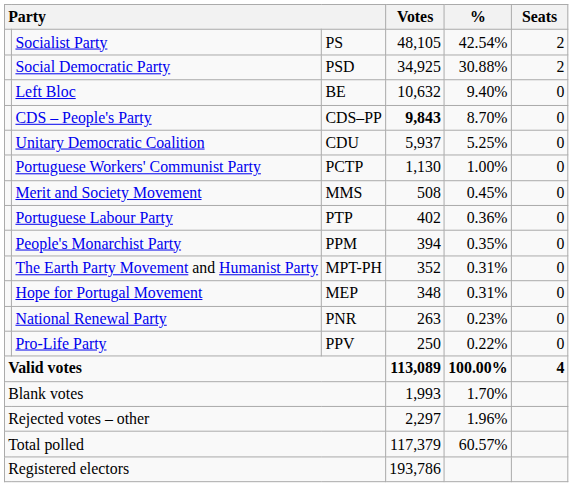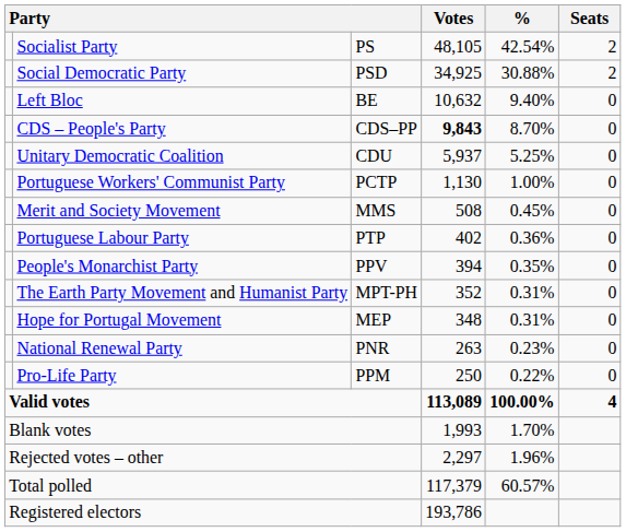 <table class="wikitable" border="1" style="text-align:right;">
 <tr>
 <th style="text-align:left;" colspan=3>Party</th>
 <th align=center width="50">Votes</th>
 <th align=center width="50">%</th>
 <th align=center width="50">Seats</th>
 </tr>
 <tr>
 <td></td>
 <td align=left><a href='#'>Socialist Party</a></td>
 <td align=left>PS</td>
 <td>48,105</td>
 <td>42.54%</td>
 <td>2</td>
 </tr>
 <tr>
 <td></td>
 <td align=left><a href='#'>Social Democratic Party</a></td>
 <td align=left>PSD</td>
 <td>34,925</td>
 <td>30.88%</td>
 <td>2</td>
 </tr>
 <tr>
 <td></td>
 <td align=left><a href='#'>Left Bloc</a></td>
 <td align=left>BE</td>
 <td>10,632</td>
 <td>9.40%</td>
 <td>0</td>
 </tr>
 <tr>
 <td></td>
 <td align=left><a href='#'>CDS – People's Party</a></td>
 <td align=left style="white-space: nowrap;">CDS–PP</td>
 <td><strong>9,843</strong></td>
 <td>8.70%</td>
 <td>0</td>
 </tr>
 <tr>
 <td></td>
 <td align=left style="white-space: nowrap;"><a href='#'>Unitary Democratic Coalition</a></td>
 <td align=left>CDU</td>
 <td>5,937</td>
 <td>5.25%</td>
 <td>0</td>
 </tr>
 <tr>
 <td></td>
 <td align=left><a href='#'>Portuguese Workers' Communist Party</a></td>
 <td align=left>PCTP</td>
 <td>1,130</td>
 <td>1.00%</td>
 <td>0</td>
 </tr>
 <tr>
 <td></td>
 <td align=left><a href='#'>Merit and Society Movement</a></td>
 <td align=left>MMS</td>
 <td>508</td>
 <td>0.45%</td>
 <td>0</td>
 </tr>
 <tr>
 <td></td>
 <td align=left><a href='#'>Portuguese Labour Party</a></td>
 <td align=left>PTP</td>
 <td>402</td>
 <td>0.36%</td>
 <td>0</td>
 </tr>
 <tr>
 <td></td>
 <td align=left><a href='#'>People's Monarchist Party</a></td>
-<td align=left>PPM</td>
+<td align=left>PPV</td>
 <td>394</td>
 <td>0.35%</td>
 <td>0</td>
 </tr>
 <tr>
 <td></td>
 <td align=left><a href='#'>The Earth Party Movement</a> and <a href='#'>Humanist Party</a></td>
 <td align=left>MPT-PH</td>
 <td>352</td>
 <td>0.31%</td>
 <td>0</td>
 </tr>
 <tr>
 <td></td>
 <td align=left><a href='#'>Hope for Portugal Movement</a></td>
 <td align=left>MEP</td>
 <td>348</td>
 <td>0.31%</td>
 <td>0</td>
 </tr>
 <tr>
 <td></td>
 <td align=left><a href='#'>National Renewal Party</a></td>
 <td align=left>PNR</td>
 <td>263</td>
 <td>0.23%</td>
 <td>0</td>
 </tr>
 <tr>
 <td></td>
 <td align=left><a href='#'>Pro-Life Party</a></td>
-<td align=left>PPV</td>
+<td align=left>PPM</td>
 <td>250</td>
 <td>0.22%</td>
 <td>0</td>
 </tr>
 <tr style="font-weight:bold">
 <td align=left colspan=3>Valid votes</td>
 <td>113,089</td>
 <td>100.00%</td>
 <td>4</td>
 </tr>
 <tr>
 <td align=left colspan=3>Blank votes</td>
 <td>1,993</td>
 <td>1.70%</td>
 <td></td>
 </tr>
 <tr>
 <td align=left colspan=3>Rejected votes – other</td>
 <td>2,297</td>
 <td>1.96%</td>
 <td></td>
 </tr>
 <tr>
 <td align=left colspan=3>Total polled</td>
 <td>117,379</td>
 <td>60.57%</td>
 <td></td>
 </tr>
 <tr>
 <td align=left colspan=3>Registered electors</td>
 <td>193,786</td>
 <td></td>
 <td></td>
 </tr>
 </table>
